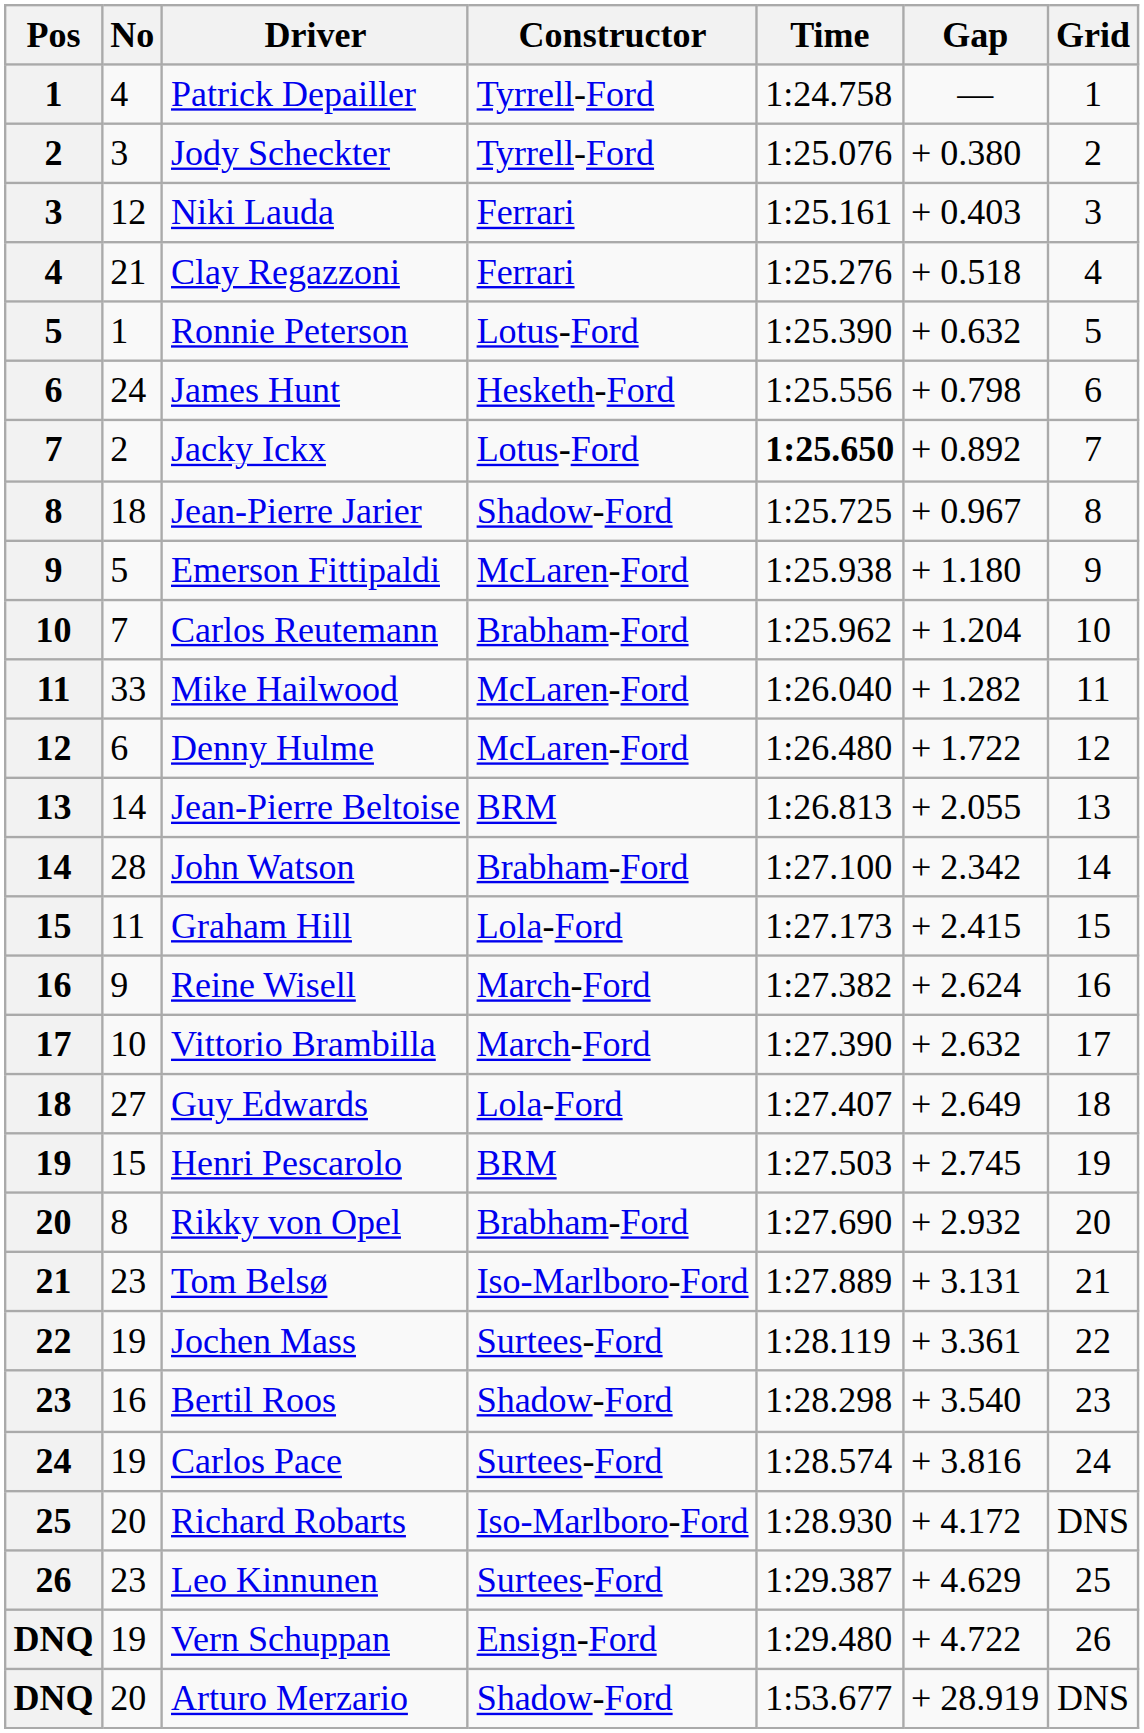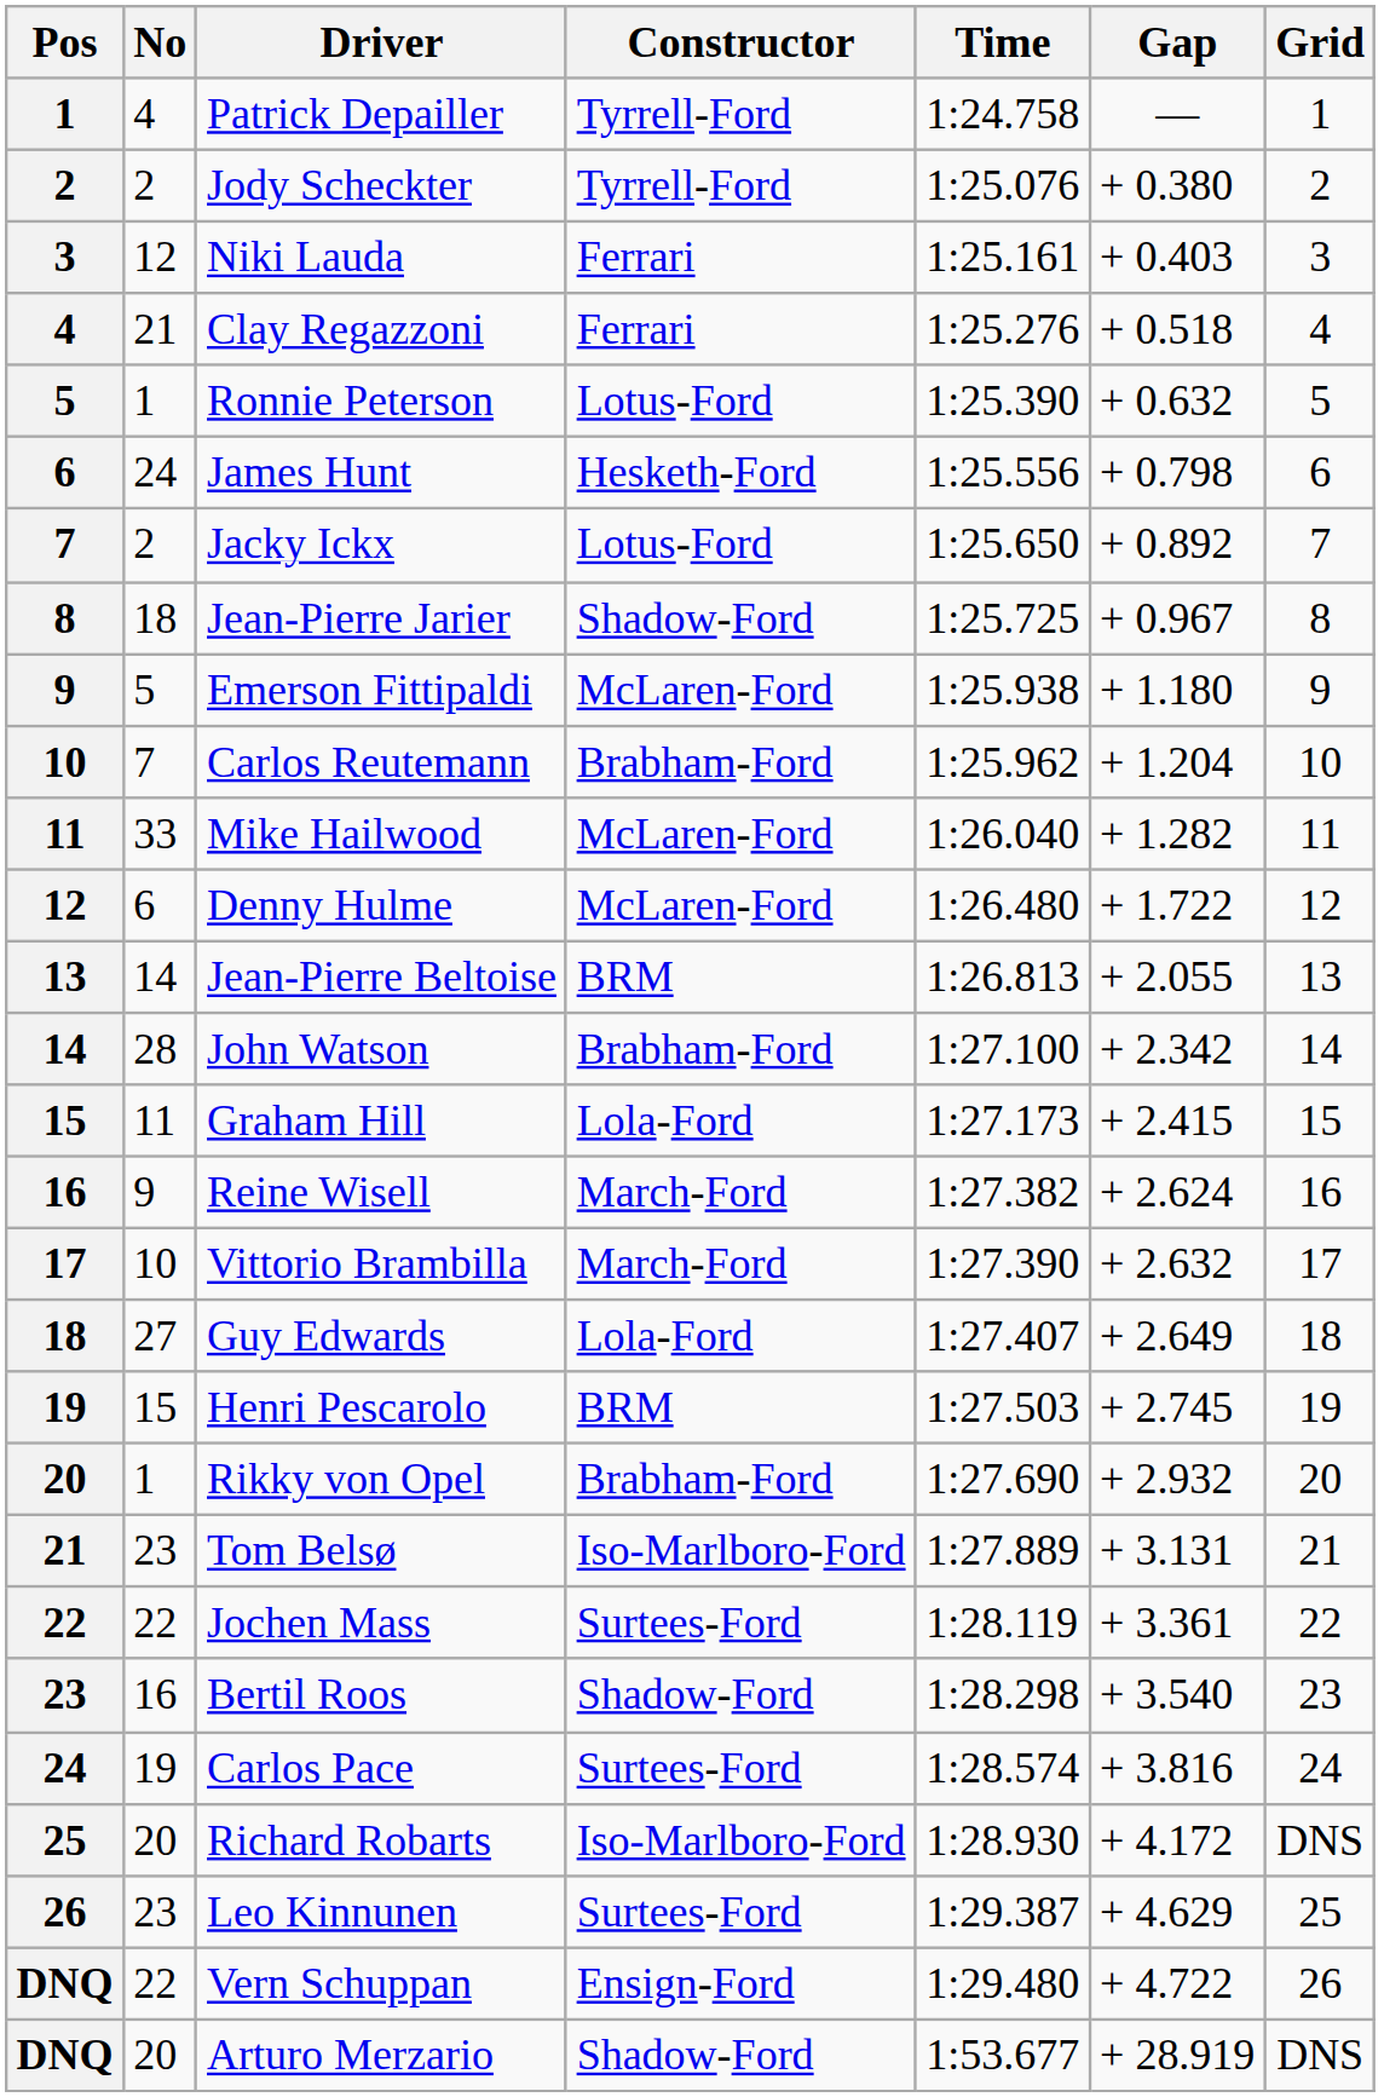 <table class="wikitable sortable" style="font-size: 95%">
 <tr>
 <th>Pos</th>
 <th>No</th>
 <th>Driver</th>
 <th>Constructor</th>
 <th>Time</th>
 <th>Gap</th>
 <th>Grid</th>
 </tr>
 <tr>
 <th>1</th>
 <td>4</td>
 <td> <a href='#'>Patrick Depailler</a></td>
 <td><a href='#'>Tyrrell</a>-<a href='#'>Ford</a></td>
 <td>1:24.758</td>
 <td align="center">—</td>
 <td align="center">1</td>
 </tr>
 <tr>
 <th>2</th>
-<td>3</td>
+<td>2</td>
 <td> <a href='#'>Jody Scheckter</a></td>
 <td><a href='#'>Tyrrell</a>-<a href='#'>Ford</a></td>
 <td>1:25.076</td>
 <td>+ 0.380</td>
 <td align="center">2</td>
 </tr>
 <tr>
 <th>3</th>
 <td>12</td>
 <td> <a href='#'>Niki Lauda</a></td>
 <td><a href='#'>Ferrari</a></td>
 <td>1:25.161</td>
 <td>+ 0.403</td>
 <td align="center">3</td>
 </tr>
 <tr>
 <th>4</th>
 <td>21</td>
 <td> <a href='#'>Clay Regazzoni</a></td>
 <td><a href='#'>Ferrari</a></td>
 <td>1:25.276</td>
 <td>+ 0.518</td>
 <td align="center">4</td>
 </tr>
 <tr>
 <th>5</th>
 <td>1</td>
 <td> <a href='#'>Ronnie Peterson</a></td>
 <td><a href='#'>Lotus</a>-<a href='#'>Ford</a></td>
 <td>1:25.390</td>
 <td>+ 0.632</td>
 <td align="center">5</td>
 </tr>
 <tr>
 <th>6</th>
 <td>24</td>
 <td> <a href='#'>James Hunt</a></td>
 <td><a href='#'>Hesketh</a>-<a href='#'>Ford</a></td>
 <td>1:25.556</td>
 <td>+ 0.798</td>
 <td align="center">6</td>
 </tr>
 <tr>
 <th>7</th>
 <td>2</td>
 <td> <a href='#'>Jacky Ickx</a></td>
 <td><a href='#'>Lotus</a>-<a href='#'>Ford</a></td>
-<td><strong>1:25.650</strong></td>
+<td>1:25.650</td>
 <td>+ 0.892</td>
 <td align="center">7</td>
 </tr>
 <tr>
 <th>8</th>
 <td>18</td>
 <td> <a href='#'>Jean-Pierre Jarier</a></td>
 <td><a href='#'>Shadow</a>-<a href='#'>Ford</a></td>
 <td>1:25.725</td>
 <td>+ 0.967</td>
 <td align="center">8</td>
 </tr>
 <tr>
 <th>9</th>
 <td>5</td>
 <td> <a href='#'>Emerson Fittipaldi</a></td>
 <td><a href='#'>McLaren</a>-<a href='#'>Ford</a></td>
 <td>1:25.938</td>
 <td>+ 1.180</td>
 <td align="center">9</td>
 </tr>
 <tr>
 <th>10</th>
 <td>7</td>
 <td> <a href='#'>Carlos Reutemann</a></td>
 <td><a href='#'>Brabham</a>-<a href='#'>Ford</a></td>
 <td>1:25.962</td>
 <td>+ 1.204</td>
 <td align="center">10</td>
 </tr>
 <tr>
 <th>11</th>
 <td>33</td>
 <td> <a href='#'>Mike Hailwood</a></td>
 <td><a href='#'>McLaren</a>-<a href='#'>Ford</a></td>
 <td>1:26.040</td>
 <td>+ 1.282</td>
 <td align="center">11</td>
 </tr>
 <tr>
 <th>12</th>
 <td>6</td>
 <td> <a href='#'>Denny Hulme</a></td>
 <td><a href='#'>McLaren</a>-<a href='#'>Ford</a></td>
 <td>1:26.480</td>
 <td>+ 1.722</td>
 <td align="center">12</td>
 </tr>
 <tr>
 <th>13</th>
 <td>14</td>
 <td> <a href='#'>Jean-Pierre Beltoise</a></td>
 <td><a href='#'>BRM</a></td>
 <td>1:26.813</td>
 <td>+ 2.055</td>
 <td align="center">13</td>
 </tr>
 <tr>
 <th>14</th>
 <td>28</td>
 <td> <a href='#'>John Watson</a></td>
 <td><a href='#'>Brabham</a>-<a href='#'>Ford</a></td>
 <td>1:27.100</td>
 <td>+ 2.342</td>
 <td align="center">14</td>
 </tr>
 <tr>
 <th>15</th>
 <td>11</td>
 <td> <a href='#'>Graham Hill</a></td>
 <td><a href='#'>Lola</a>-<a href='#'>Ford</a></td>
 <td>1:27.173</td>
 <td>+ 2.415</td>
 <td align="center">15</td>
 </tr>
 <tr>
 <th>16</th>
 <td>9</td>
 <td> <a href='#'>Reine Wisell</a></td>
 <td><a href='#'>March</a>-<a href='#'>Ford</a></td>
 <td>1:27.382</td>
 <td>+ 2.624</td>
 <td align="center">16</td>
 </tr>
 <tr>
 <th>17</th>
 <td>10</td>
 <td> <a href='#'>Vittorio Brambilla</a></td>
 <td><a href='#'>March</a>-<a href='#'>Ford</a></td>
 <td>1:27.390</td>
 <td>+ 2.632</td>
 <td align="center">17</td>
 </tr>
 <tr>
 <th>18</th>
 <td>27</td>
 <td> <a href='#'>Guy Edwards</a></td>
 <td><a href='#'>Lola</a>-<a href='#'>Ford</a></td>
 <td>1:27.407</td>
 <td>+ 2.649</td>
 <td align="center">18</td>
 </tr>
 <tr>
 <th>19</th>
 <td>15</td>
 <td> <a href='#'>Henri Pescarolo</a></td>
 <td><a href='#'>BRM</a></td>
 <td>1:27.503</td>
 <td>+ 2.745</td>
 <td align="center">19</td>
 </tr>
 <tr>
 <th>20</th>
-<td>8</td>
+<td>1</td>
 <td> <a href='#'>Rikky von Opel</a></td>
 <td><a href='#'>Brabham</a>-<a href='#'>Ford</a></td>
 <td>1:27.690</td>
 <td>+ 2.932</td>
 <td align="center">20</td>
 </tr>
 <tr>
 <th>21</th>
 <td>23</td>
 <td> <a href='#'>Tom Belsø</a></td>
 <td><a href='#'>Iso-Marlboro</a>-<a href='#'>Ford</a></td>
 <td>1:27.889</td>
 <td>+ 3.131</td>
 <td align="center">21</td>
 </tr>
 <tr>
 <th>22</th>
-<td>19</td>
+<td>22</td>
 <td> <a href='#'>Jochen Mass</a></td>
 <td><a href='#'>Surtees</a>-<a href='#'>Ford</a></td>
 <td>1:28.119</td>
 <td>+ 3.361</td>
 <td align="center">22</td>
 </tr>
 <tr>
 <th>23</th>
 <td>16</td>
 <td> <a href='#'>Bertil Roos</a></td>
 <td><a href='#'>Shadow</a>-<a href='#'>Ford</a></td>
 <td>1:28.298</td>
 <td>+ 3.540</td>
 <td align="center">23</td>
 </tr>
 <tr>
 <th>24</th>
 <td>19</td>
 <td> <a href='#'>Carlos Pace</a></td>
 <td><a href='#'>Surtees</a>-<a href='#'>Ford</a></td>
 <td>1:28.574</td>
 <td>+ 3.816</td>
 <td align="center">24</td>
 </tr>
 <tr>
 <th>25</th>
 <td>20</td>
 <td> <a href='#'>Richard Robarts</a></td>
 <td><a href='#'>Iso-Marlboro</a>-<a href='#'>Ford</a></td>
 <td>1:28.930</td>
 <td>+ 4.172</td>
 <td align="center">DNS</td>
 </tr>
 <tr>
 <th>26</th>
 <td>23</td>
 <td> <a href='#'>Leo Kinnunen</a></td>
 <td><a href='#'>Surtees</a>-<a href='#'>Ford</a></td>
 <td>1:29.387</td>
 <td>+ 4.629</td>
 <td align="center">25</td>
 </tr>
 <tr>
 <th>DNQ</th>
-<td>19</td>
+<td>22</td>
 <td> <a href='#'>Vern Schuppan</a></td>
 <td><a href='#'>Ensign</a>-<a href='#'>Ford</a></td>
 <td>1:29.480</td>
 <td>+ 4.722</td>
 <td align="center">26</td>
 </tr>
 <tr>
 <th>DNQ</th>
 <td>20</td>
 <td> <a href='#'>Arturo Merzario</a></td>
 <td><a href='#'>Shadow</a>-<a href='#'>Ford</a></td>
 <td>1:53.677</td>
 <td>+ 28.919</td>
 <td align="center">DNS</td>
 </tr>
 </table>
